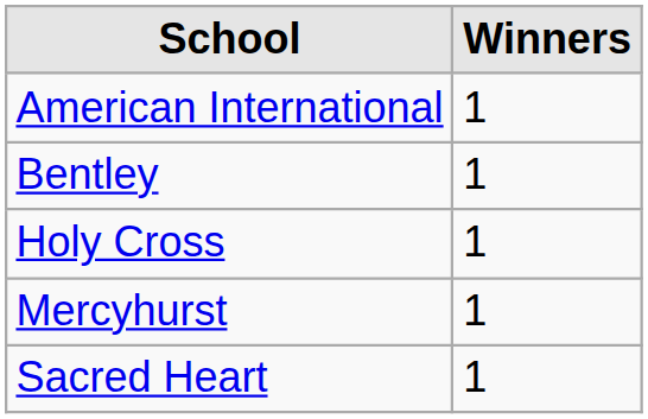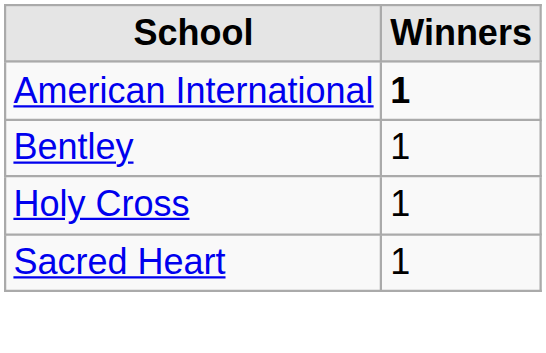 <table class="wikitable">
 <tr>
 <th style="background:#e5e5e5;">School</th>
 <th style="background:#e5e5e5;">Winners</th>
 </tr>
 <tr>
 <td><a href='#'>American International</a></td>
-<td>1</td>
+<td><strong>1</strong></td>
 </tr>
 <tr>
 <td><a href='#'>Bentley</a></td>
 <td>1</td>
 </tr>
 <tr>
 <td><a href='#'>Holy Cross</a></td>
 <td>1</td>
 </tr>
 <tr>
-<td><a href='#'>Mercyhurst</a></td>
-<td>1</td>
-</tr>
-<tr>
 <td><a href='#'>Sacred Heart</a></td>
 <td>1</td>
 </tr>
 </table>
